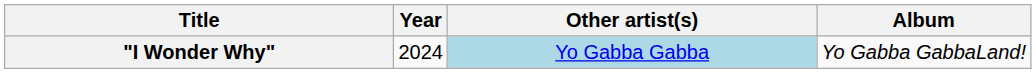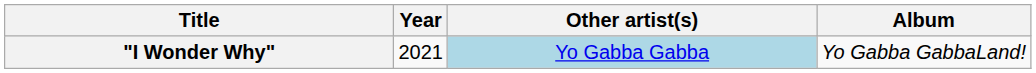 <table class="wikitable plainrowheaders" style="text-align:center;">
 <tr>
 <th scope="col" style="width:19em;">Title</th>
 <th scope="col" style="width:1em;">Year</th>
 <th scope="col" style="width:18em;">Other artist(s)</th>
 <th scope="col">Album</th>
 </tr>
 <tr>
 <th scope="row">"I Wonder Why"</th>
-<td>2024</td>
+<td>2021</td>
 <td style="background: lightblue;"><a href='#'>Yo Gabba Gabba</a></td>
 <td><em>Yo Gabba GabbaLand!</em></td>
 </tr>
 </table>
